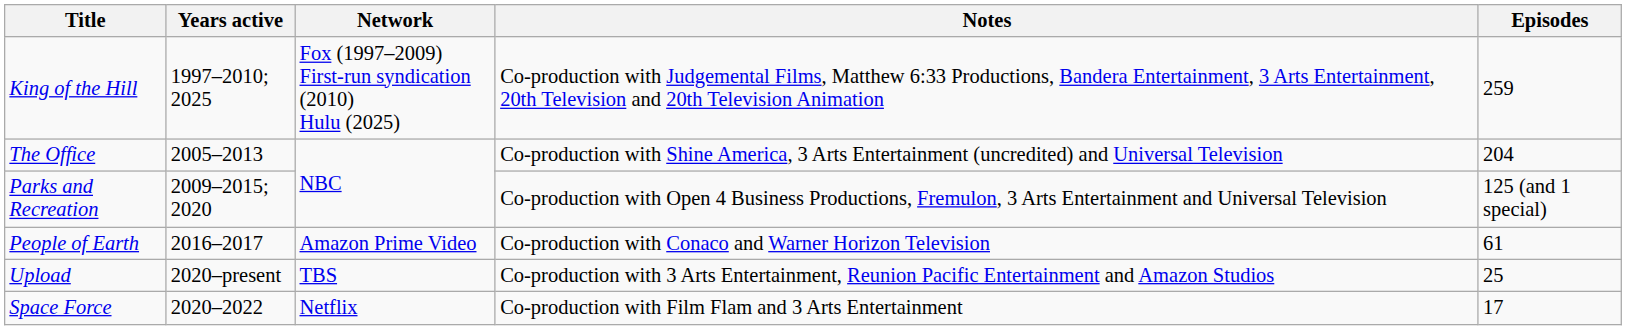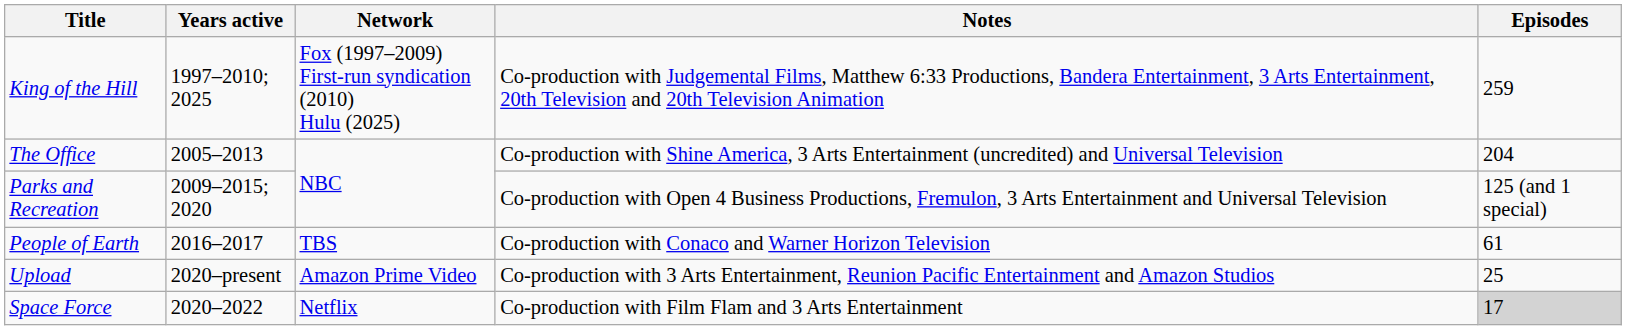 <table class="wikitable" style="width: 100%">
 <tr>
 <th>Title</th>
 <th>Years active</th>
 <th>Network</th>
 <th>Notes</th>
 <th>Episodes</th>
 </tr>
 <tr>
 <td><em><a href='#'>King of the Hill</a></em></td>
 <td>1997–2010; 2025</td>
 <td><a href='#'>Fox</a> (1997–2009)<br><a href='#'>First-run syndication</a> (2010)<br><a href='#'>Hulu</a> (2025)</td>
 <td>Co-production with <a href='#'>Judgemental Films</a>, Matthew 6:33 Productions, <a href='#'>Bandera Entertainment</a>, <a href='#'>3 Arts Entertainment</a>, <a href='#'>20th Television</a> and <a href='#'>20th Television Animation</a></td>
 <td>259</td>
 </tr>
 <tr>
 <td><em><a href='#'>The Office</a></em></td>
 <td>2005–2013</td>
 <td rowspan="2"><a href='#'>NBC</a></td>
 <td>Co-production with <a href='#'>Shine America</a>, 3 Arts Entertainment (uncredited) and <a href='#'>Universal Television</a></td>
 <td>204</td>
 </tr>
 <tr>
 <td><em><a href='#'>Parks and Recreation</a></em></td>
 <td>2009–2015; 2020</td>
 <td>Co-production with Open 4 Business Productions, <a href='#'>Fremulon</a>, 3 Arts Entertainment and Universal Television</td>
 <td>125 (and 1 special)</td>
 </tr>
 <tr>
 <td><em><a href='#'>People of Earth</a></em></td>
 <td>2016–2017</td>
-<td><a href='#'>Amazon Prime Video</a></td>
+<td><a href='#'>TBS</a></td>
 <td>Co-production with <a href='#'>Conaco</a> and <a href='#'>Warner Horizon Television</a></td>
 <td>61</td>
 </tr>
 <tr>
 <td><em><a href='#'>Upload</a></em></td>
 <td>2020–present</td>
-<td><a href='#'>TBS</a></td>
+<td><a href='#'>Amazon Prime Video</a></td>
 <td>Co-production with 3 Arts Entertainment, <a href='#'>Reunion Pacific Entertainment</a> and <a href='#'>Amazon Studios</a></td>
 <td>25</td>
 </tr>
 <tr>
 <td><em><a href='#'>Space Force</a></em></td>
 <td>2020–2022</td>
 <td><a href='#'>Netflix</a></td>
 <td>Co-production with Film Flam and 3 Arts Entertainment</td>
-<td>17</td>
+<td style="background: lightgrey;">17</td>
 </tr>
 </table>
